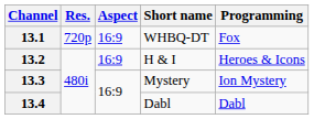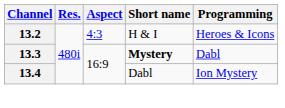 <table class="wikitable">
 <tr>
 <th scope = "col"><a href='#'>Channel</a></th>
 <th scope = "col"><a href='#'>Res.</a></th>
 <th scope = "col"><a href='#'>Aspect</a></th>
 <th scope = "col">Short name</th>
 <th scope = "col">Programming</th>
 </tr>
 <tr>
-<th scope = "row">13.1</th>
-<td><a href='#'>720p</a></td>
-<td><a href='#'>16:9</a></td>
-<td>WHBQ-DT</td>
-<td><a href='#'>Fox</a></td>
-</tr>
-<tr>
 <th scope = "row">13.2</th>
 <td rowspan=3><a href='#'>480i</a></td>
-<td><a href='#'>16:9</a></td>
+<td><a href='#'>4:3</a></td>
 <td>H & I</td>
 <td><a href='#'>Heroes & Icons</a></td>
 </tr>
 <tr>
 <th scope = "row">13.3</th>
 <td rowspan=2>16:9</td>
-<td>Mystery</td>
-<td><a href='#'>Ion Mystery</a></td>
+<td><strong>Mystery</strong></td>
+<td><a href='#'>Dabl</a></td>
 </tr>
 <tr>
 <th scope = "row">13.4</th>
 <td>Dabl</td>
-<td><a href='#'>Dabl</a></td>
+<td><a href='#'>Ion Mystery</a></td>
 </tr>
 </table>
